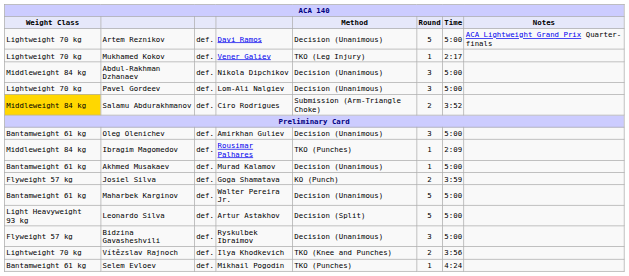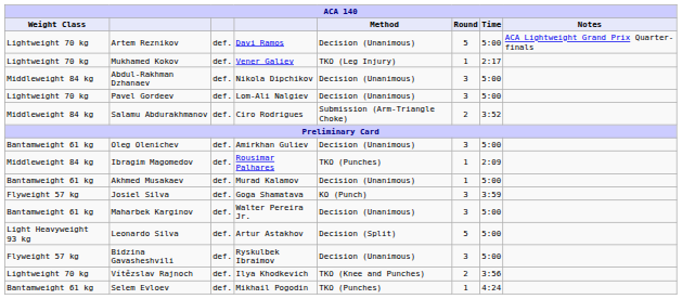 <table class="wikitable" style="font-size: 80%;">
 <tr>
 <th colspan="8" style="background-color: #ccf; color: #000080; text-align: center;"><strong>ACA 140</strong></th>
 </tr>
 <tr>
 <th colspan="1" style="background-color: #E6E8FA; color: #000000; text-align: center;">Weight Class</th>
 <th colspan="1" style="background-color: #E6E8FA; color: #000000; text-align: center;"></th>
 <th colspan="1" style="background-color: #E6E8FA; color: #000000; text-align: center;"></th>
 <th colspan="1" style="background-color: #E6E8FA; color: #000000; text-align: center;"></th>
 <th colspan="1" style="background-color: #E6E8FA; color: #000000; text-align: center;">Method</th>
 <th colspan="1" style="background-color: #E6E8FA; color: #000000; text-align: center;">Round</th>
 <th colspan="1" style="background-color: #E6E8FA; color: #000000; text-align: center;">Time</th>
 <th colspan="1" style="background-color: #E6E8FA; color: #000000; text-align: center;">Notes</th>
 </tr>
 <tr>
 <td>Lightweight 70 kg</td>
 <td> Artem Reznikov</td>
 <td>def.</td>
 <td> <a href='#'>Davi Ramos</a></td>
 <td>Decision (Unanimous)</td>
 <td align=center>5</td>
 <td align=center>5:00</td>
 <td><a href='#'>ACA Lightweight Grand Prix</a> Quarter-finals</td>
 </tr>
 <tr>
 <td>Lightweight 70 kg</td>
 <td> Mukhamed Kokov</td>
 <td>def.</td>
 <td> <a href='#'>Vener Galiev</a></td>
 <td>TKO (Leg Injury)</td>
 <td align=center>1</td>
 <td align=center>2:17</td>
 <td></td>
 </tr>
 <tr>
 <td>Middleweight 84 kg</td>
 <td> Abdul-Rakhman Dzhanaev</td>
 <td>def.</td>
 <td> Nikola Dipchikov</td>
 <td>Decision (Unanimous)</td>
 <td align=center>3</td>
 <td align=center>5:00</td>
 <td></td>
 </tr>
 <tr>
 <td>Lightweight 70 kg</td>
 <td> Pavel Gordeev</td>
 <td>def.</td>
 <td> Lom-Ali Nalgiev</td>
 <td>Decision (Unanimous)</td>
 <td align=center>3</td>
 <td align=center>5:00</td>
 <td></td>
 </tr>
 <tr>
-<td style="background: gold;">Middleweight 84 kg</td>
+<td>Middleweight 84 kg</td>
 <td> Salamu Abdurakhmanov</td>
 <td>def.</td>
 <td> Ciro Rodrigues</td>
 <td>Submission (Arm-Triangle Choke)</td>
 <td align=center>2</td>
 <td align=center>3:52</td>
 <td></td>
 </tr>
 <tr>
 <th colspan="8" style="background-color: #ccf; color: #000080; text-align: center;"><strong>Preliminary Card</strong></th>
 </tr>
 <tr>
 <td>Bantamweight 61 kg</td>
 <td> Oleg Olenichev</td>
 <td>def.</td>
 <td> Amirkhan Guliev</td>
 <td>Decision (Unanimous)</td>
 <td align=center>3</td>
 <td align=center>5:00</td>
 <td></td>
 </tr>
 <tr>
 <td>Middleweight 84 kg</td>
 <td> Ibragim Magomedov</td>
 <td>def.</td>
 <td> <a href='#'>Rousimar Palhares</a></td>
 <td>TKO (Punches)</td>
 <td align=center>1</td>
 <td align=center>2:09</td>
 <td></td>
 </tr>
 <tr>
 <td>Bantamweight 61 kg</td>
 <td> Akhmed Musakaev</td>
 <td>def.</td>
 <td> Murad Kalamov</td>
 <td>Decision (Unanimous)</td>
 <td align=center>1</td>
 <td align=center>5:00</td>
 <td></td>
 </tr>
 <tr>
 <td>Flyweight 57 kg</td>
 <td> Josiel Silva</td>
 <td>def.</td>
 <td> Goga Shamatava</td>
 <td>KO (Punch)</td>
-<td align=center>2</td>
+<td align=center>3</td>
 <td align=center>3:59</td>
 <td></td>
 </tr>
 <tr>
 <td>Bantamweight 61 kg</td>
 <td> Maharbek Karginov</td>
 <td>def.</td>
 <td> Walter Pereira Jr.</td>
 <td>Decision (Unanimous)</td>
-<td align=center>5</td>
+<td align=center>3</td>
 <td align=center>5:00</td>
 <td></td>
 </tr>
 <tr>
 <td>Light Heavyweight 93 kg</td>
 <td> Leonardo Silva</td>
 <td>def.</td>
 <td> Artur Astakhov</td>
 <td>Decision (Split)</td>
 <td align=center>5</td>
 <td align=center>5:00</td>
 <td></td>
 </tr>
 <tr>
 <td>Flyweight 57 kg</td>
 <td> Bidzina Gavasheshvili</td>
 <td>def.</td>
 <td> Ryskulbek Ibraimov</td>
 <td>Decision (Unanimous)</td>
 <td align=center>3</td>
 <td align=center>5:00</td>
 <td></td>
 </tr>
 <tr>
 <td>Lightweight 70 kg</td>
 <td> Vítězslav Rajnoch</td>
 <td>def.</td>
 <td> Ilya Khodkevich</td>
 <td>TKO (Knee and Punches)</td>
 <td align=center>2</td>
 <td align=center>3:56</td>
 <td></td>
 </tr>
 <tr>
 <td>Bantamweight 61 kg</td>
 <td> Selem Evloev</td>
 <td>def.</td>
 <td> Mikhail Pogodin</td>
 <td>TKO (Punches)</td>
 <td align=center>1</td>
 <td align=center>4:24</td>
 <td></td>
 </tr>
 </table>
